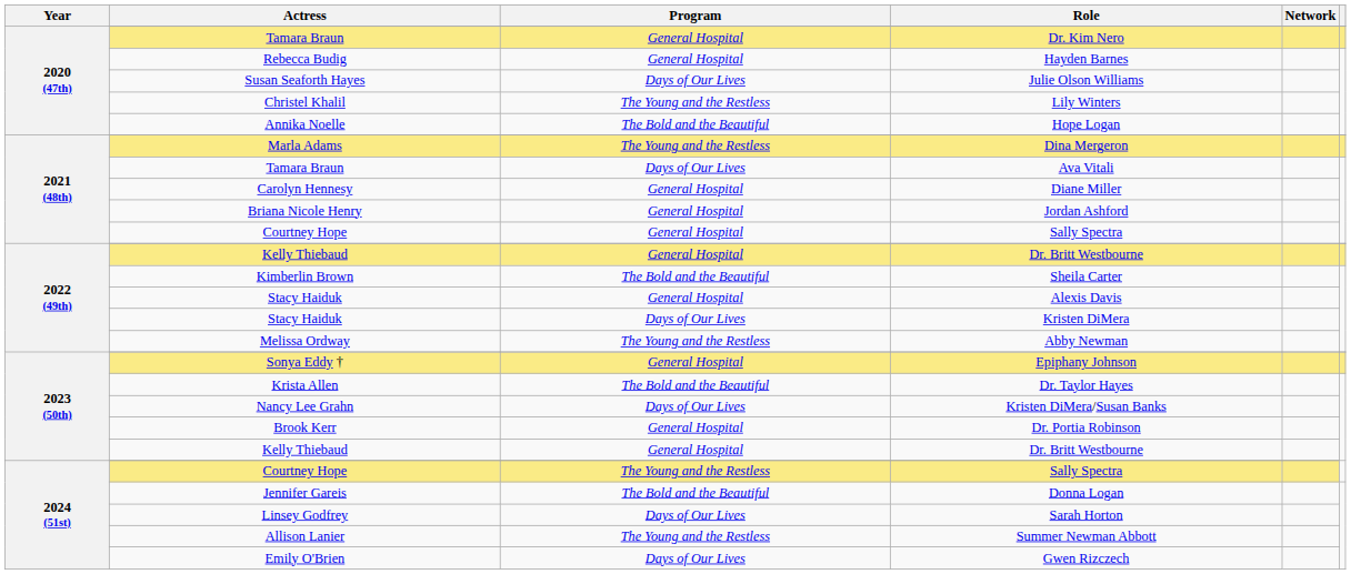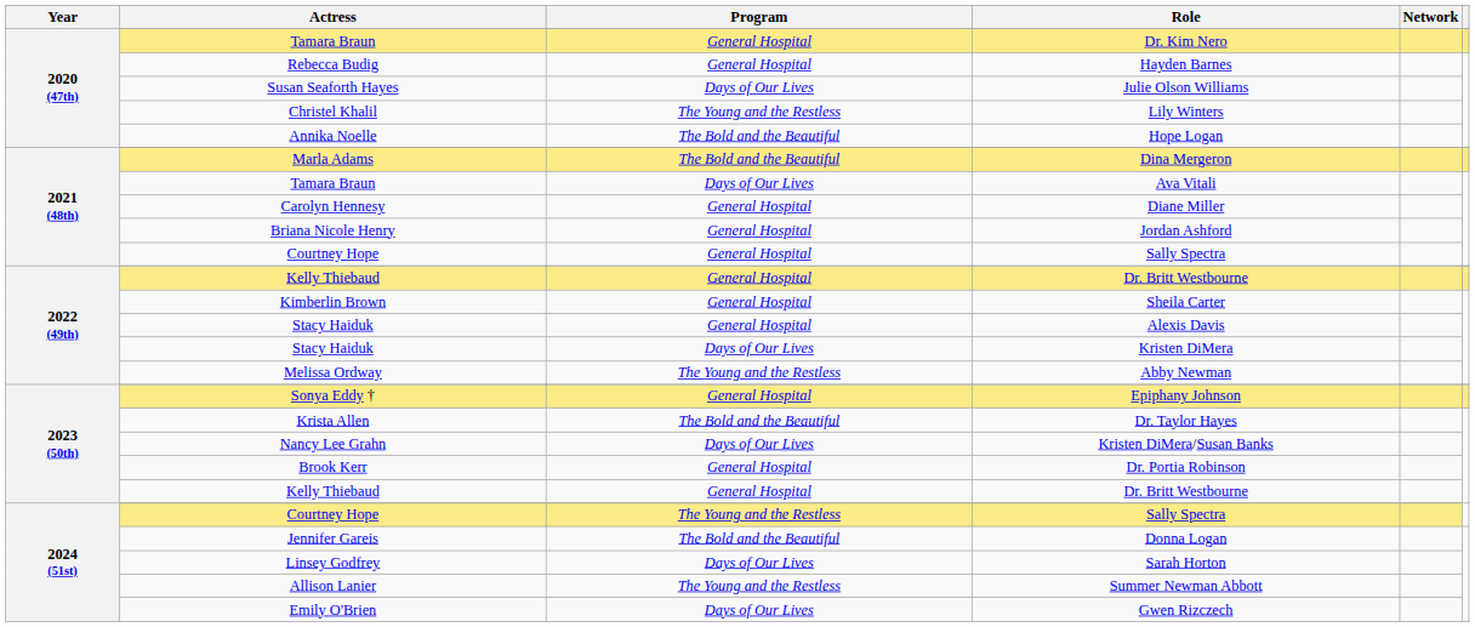 <table class="wikitable" rowspan="2" background: #f6e39c style="text-align: center">
 <tr style="background:#bebebe;">
 <th scope="col" style="width:8%;">Year</th>
 <th scope="col" style="width:30%;">Actress</th>
 <th scope="col" style="width:30%;">Program</th>
 <th scope="col" style="width:30%;">Role</th>
 <th scope="col" style="width:10%;">Network</th>
 <th scope="col" style="width:1%;" class="unsortable"></th>
 </tr>
 <tr>
 <th scope="row" rowspan=6 style="text-align:center">2020 <br><small><a href='#'>(47th)</a></small></th>
 </tr>
 <tr style="background:#FAEB86">
 <td><a href='#'>Tamara Braun</a> </td>
 <td><em><a href='#'>General Hospital</a></em></td>
 <td><a href='#'>Dr. Kim Nero</a></td>
 <td></td>
 <td></td>
 </tr>
 <tr>
 <td><a href='#'>Rebecca Budig</a></td>
 <td><em><a href='#'>General Hospital</a></em></td>
 <td><a href='#'>Hayden Barnes</a></td>
 <td></td>
 <td rowspan=4></td>
 </tr>
 <tr>
 <td><a href='#'>Susan Seaforth Hayes</a></td>
 <td><em><a href='#'>Days of Our Lives</a></em></td>
 <td><a href='#'>Julie Olson Williams</a></td>
 <td></td>
 </tr>
 <tr>
 <td><a href='#'>Christel Khalil</a></td>
 <td><em><a href='#'>The Young and the Restless</a></em></td>
 <td><a href='#'>Lily Winters</a></td>
 <td></td>
 </tr>
 <tr>
 <td><a href='#'>Annika Noelle</a></td>
 <td><em><a href='#'>The Bold and the Beautiful</a></em></td>
 <td><a href='#'>Hope Logan</a></td>
 <td></td>
 </tr>
 <tr>
 <th scope="row" rowspan=6 style="text-align:center">2021 <br><small><a href='#'>(48th)</a></small></th>
 </tr>
 <tr style="background:#FAEB86">
 <td><a href='#'>Marla Adams</a> </td>
-<td><em><a href='#'>The Young and the Restless</a></em></td>
+<td><em><a href='#'>The Bold and the Beautiful</a></em></td>
 <td><a href='#'>Dina Mergeron</a></td>
 <td></td>
 <td></td>
 </tr>
 <tr>
 <td><a href='#'>Tamara Braun</a></td>
 <td><em><a href='#'>Days of Our Lives</a></em></td>
 <td><a href='#'>Ava Vitali</a></td>
 <td></td>
 <td rowspan=4></td>
 </tr>
 <tr>
 <td><a href='#'>Carolyn Hennesy</a></td>
 <td><em><a href='#'>General Hospital</a></em></td>
 <td><a href='#'>Diane Miller</a></td>
 <td></td>
 </tr>
 <tr>
 <td><a href='#'>Briana Nicole Henry</a></td>
 <td><em><a href='#'>General Hospital</a></em></td>
 <td><a href='#'>Jordan Ashford</a></td>
 <td></td>
 </tr>
 <tr>
 <td><a href='#'>Courtney Hope</a></td>
 <td><em><a href='#'>General Hospital</a></em></td>
 <td><a href='#'>Sally Spectra</a></td>
 <td></td>
 </tr>
 <tr>
 <th scope="row" rowspan=6 style="text-align:center">2022 <br><small><a href='#'>(49th)</a></small></th>
 </tr>
 <tr style="background:#FAEB86">
 <td><a href='#'>Kelly Thiebaud</a> </td>
 <td><em><a href='#'>General Hospital</a></em></td>
 <td><a href='#'>Dr. Britt Westbourne</a></td>
 <td></td>
 <td></td>
 </tr>
 <tr>
 <td><a href='#'>Kimberlin Brown</a></td>
-<td><em><a href='#'>The Bold and the Beautiful</a></em></td>
+<td><em><a href='#'>General Hospital</a></em></td>
 <td><a href='#'>Sheila Carter</a></td>
 <td></td>
 <td rowspan=4></td>
 </tr>
 <tr>
 <td><a href='#'>Stacy Haiduk</a></td>
 <td><em><a href='#'>General Hospital</a></em></td>
 <td><a href='#'>Alexis Davis</a></td>
 <td></td>
 </tr>
 <tr>
 <td><a href='#'>Stacy Haiduk</a></td>
 <td><em><a href='#'>Days of Our Lives</a></em></td>
 <td><a href='#'>Kristen DiMera</a></td>
 <td></td>
 </tr>
 <tr>
 <td><a href='#'>Melissa Ordway</a></td>
 <td><em><a href='#'>The Young and the Restless</a></em></td>
 <td><a href='#'>Abby Newman</a></td>
 <td></td>
 </tr>
 <tr>
 <th scope="row" rowspan=6 style="text-align:center">2023 <br><small><a href='#'>(50th)</a></small></th>
 </tr>
 <tr style="background:#FAEB86">
 <td><a href='#'>Sonya Eddy</a> †</td>
 <td><em><a href='#'>General Hospital</a></em></td>
 <td><a href='#'>Epiphany Johnson</a></td>
 <td></td>
 <td></td>
 </tr>
 <tr>
 <td><a href='#'>Krista Allen</a></td>
 <td><em><a href='#'>The Bold and the Beautiful</a></em></td>
 <td><a href='#'>Dr. Taylor Hayes</a></td>
 <td></td>
 <td rowspan=5></td>
 </tr>
 <tr>
 <td><a href='#'>Nancy Lee Grahn</a></td>
 <td><em><a href='#'>Days of Our Lives</a></em></td>
 <td><a href='#'>Kristen DiMera</a>/<a href='#'>Susan Banks</a></td>
 <td></td>
 </tr>
 <tr>
 <td><a href='#'>Brook Kerr</a></td>
 <td><em><a href='#'>General Hospital</a></em></td>
 <td><a href='#'>Dr. Portia Robinson</a></td>
 <td></td>
 </tr>
 <tr>
 <td><a href='#'>Kelly Thiebaud</a></td>
 <td><em><a href='#'>General Hospital</a></em></td>
 <td><a href='#'>Dr. Britt Westbourne</a></td>
 <td></td>
 </tr>
 <tr>
 <th scope="row" rowspan=8 style="text-align:center">2024 <br><small><a href='#'>(51st)</a></small></th>
 </tr>
 <tr>
 <td style=background:#FAEB86><a href='#'>Courtney Hope</a> </td>
 <td style=background:#FAEB86><em><a href='#'>The Young and the Restless</a></em></td>
 <td style=background:#FAEB86><a href='#'>Sally Spectra</a></td>
 <td style=background:#FAEB86></td>
 <td></td>
 </tr>
 <tr>
 <td><a href='#'>Jennifer Gareis</a></td>
 <td><em><a href='#'>The Bold and the Beautiful</a></em></td>
 <td><a href='#'>Donna Logan</a></td>
 <td></td>
 <td rowspan=4></td>
 </tr>
 <tr>
 <td><a href='#'>Linsey Godfrey</a></td>
 <td><em><a href='#'>Days of Our Lives</a></em></td>
 <td><a href='#'>Sarah Horton</a></td>
 <td></td>
 </tr>
 <tr>
 <td><a href='#'>Allison Lanier</a></td>
 <td><em><a href='#'>The Young and the Restless</a></em></td>
 <td><a href='#'>Summer Newman Abbott</a></td>
 <td></td>
 </tr>
 <tr>
 <td><a href='#'>Emily O'Brien</a></td>
 <td><em><a href='#'>Days of Our Lives</a></em></td>
 <td><a href='#'>Gwen Rizczech</a></td>
 <td></td>
 </tr>
 </table>
